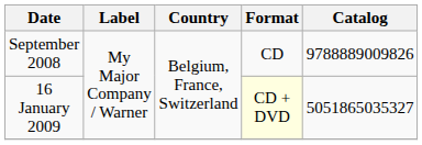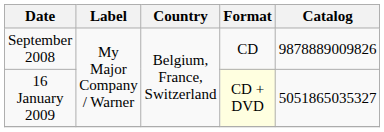 <table class="wikitable" width="60%" border="1">
 <tr>
 <th>Date</th>
 <th>Label</th>
 <th>Country</th>
 <th>Format</th>
 <th>Catalog</th>
 </tr>
 <tr>
 <td rowspan=1 align=center>September 2008</td>
 <td rowspan=2 align=center>My Major Company / Warner</td>
 <td rowspan=2 align=center>Belgium, France, Switzerland</td>
 <td rowspan=1 align=center>CD</td>
-<td align=center>9788889009826</td>
+<td align=center>9878889009826</td>
 </tr>
 <tr>
 <td rowspan=1 align=center>16 January 2009</td>
 <td rowspan=1 align=center style="background: lightyellow;">CD + DVD</td>
 <td align=center>5051865035327</td>
 </tr>
 <tr>
 </tr>
 </table>
